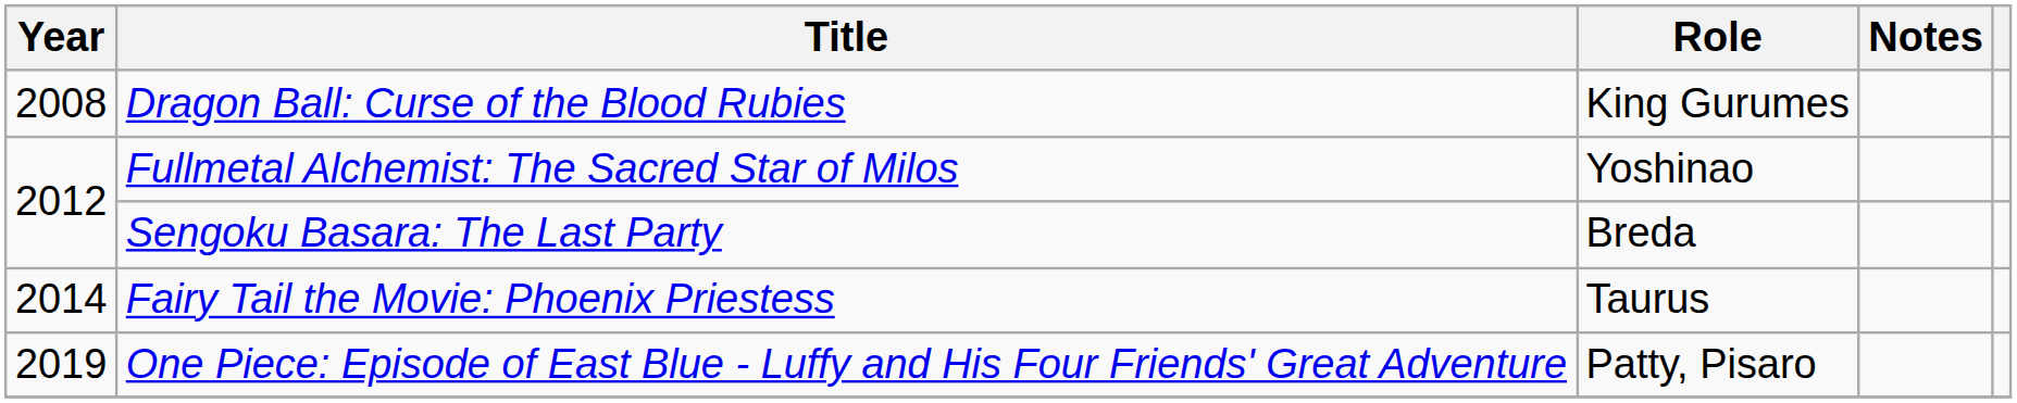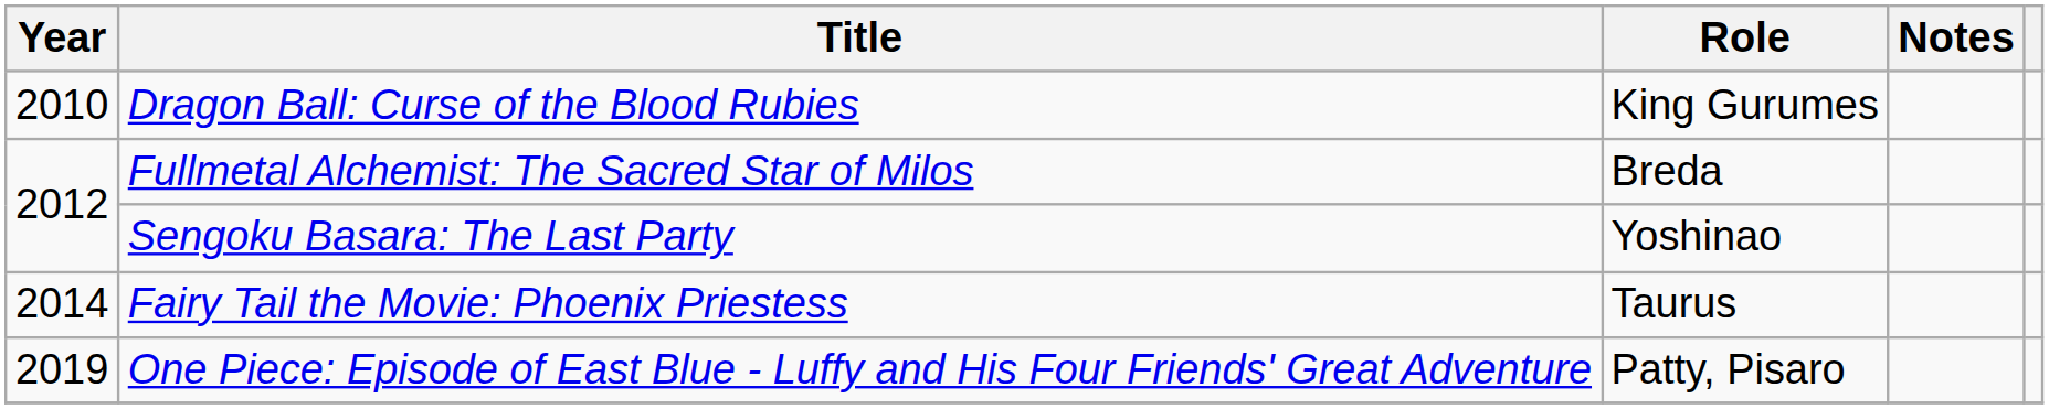 <table class="wikitable sortable plainrowheaders">
 <tr>
 <th>Year</th>
 <th>Title</th>
 <th>Role</th>
 <th class="unsortable">Notes</th>
 <th class="unsortable"></th>
 </tr>
 <tr>
-<td>2008</td>
+<td>2010</td>
 <td><em><a href='#'>Dragon Ball: Curse of the Blood Rubies</a></em></td>
 <td>King Gurumes</td>
 <td></td>
 <td></td>
 </tr>
 <tr>
 <td rowspan="2">2012</td>
 <td><em><a href='#'>Fullmetal Alchemist: The Sacred Star of Milos</a></em></td>
-<td>Yoshinao</td>
+<td>Breda</td>
 <td></td>
 <td></td>
 </tr>
 <tr>
 <td><em><a href='#'>Sengoku Basara: The Last Party</a></em></td>
-<td>Breda</td>
+<td>Yoshinao</td>
 <td></td>
 <td></td>
 </tr>
 <tr>
 <td>2014</td>
 <td><em><a href='#'>Fairy Tail the Movie: Phoenix Priestess</a></em></td>
 <td>Taurus</td>
 <td></td>
 <td></td>
 </tr>
 <tr>
 <td>2019</td>
 <td><em><a href='#'>One Piece: Episode of East Blue - Luffy and His Four Friends' Great Adventure</a></em></td>
 <td>Patty, Pisaro</td>
 <td></td>
 <td></td>
 </tr>
 <tr>
 </tr>
 </table>
